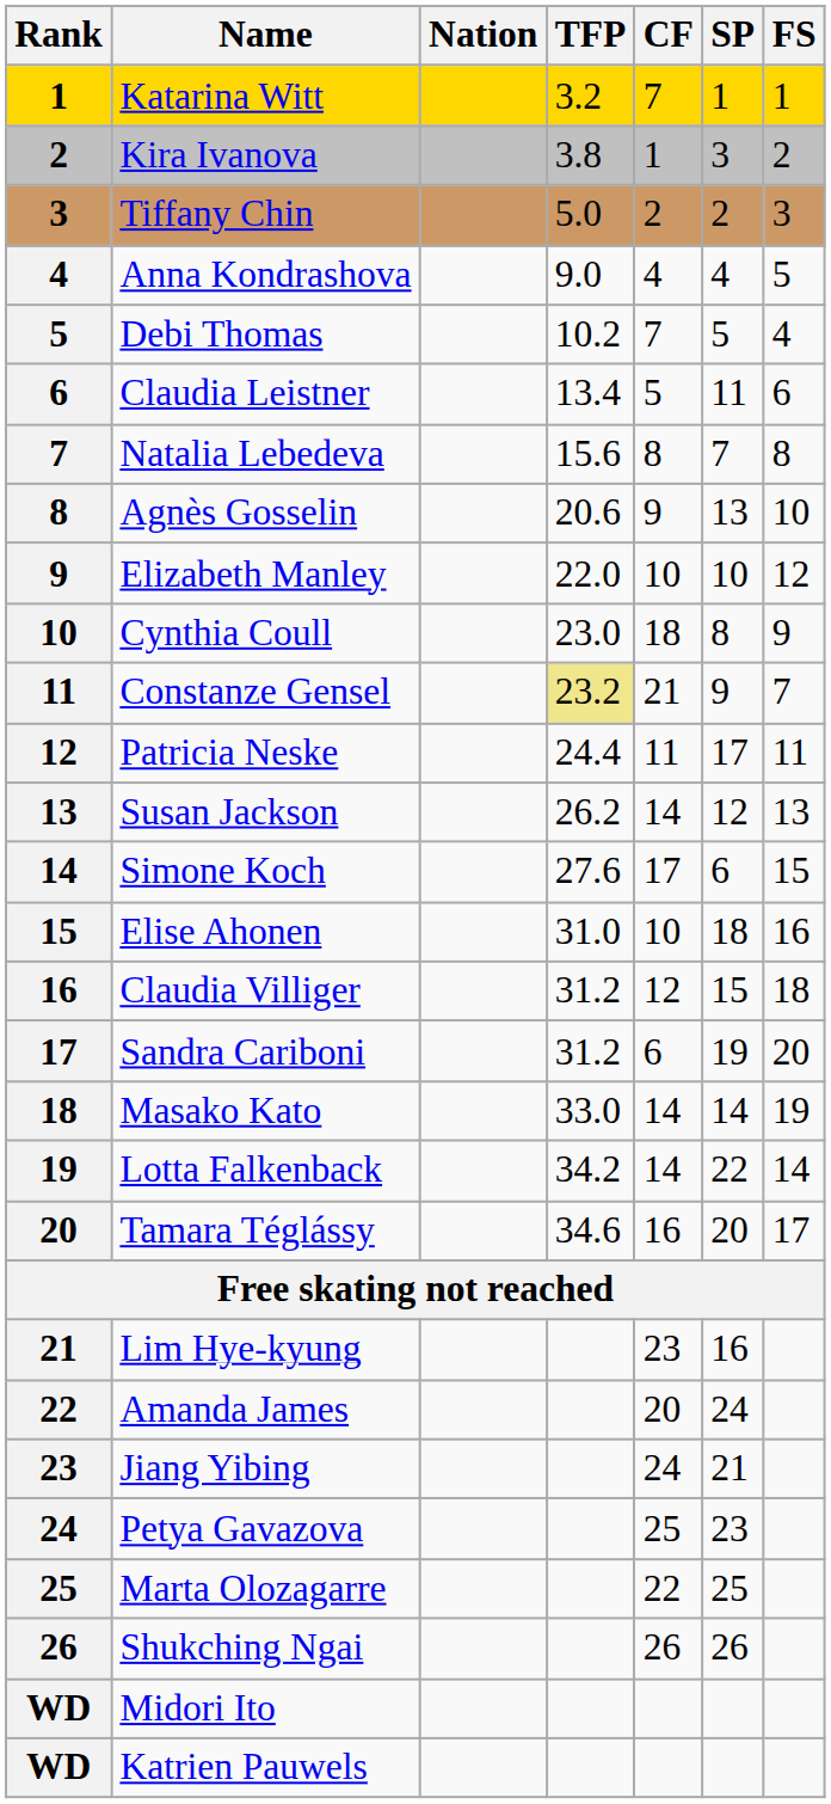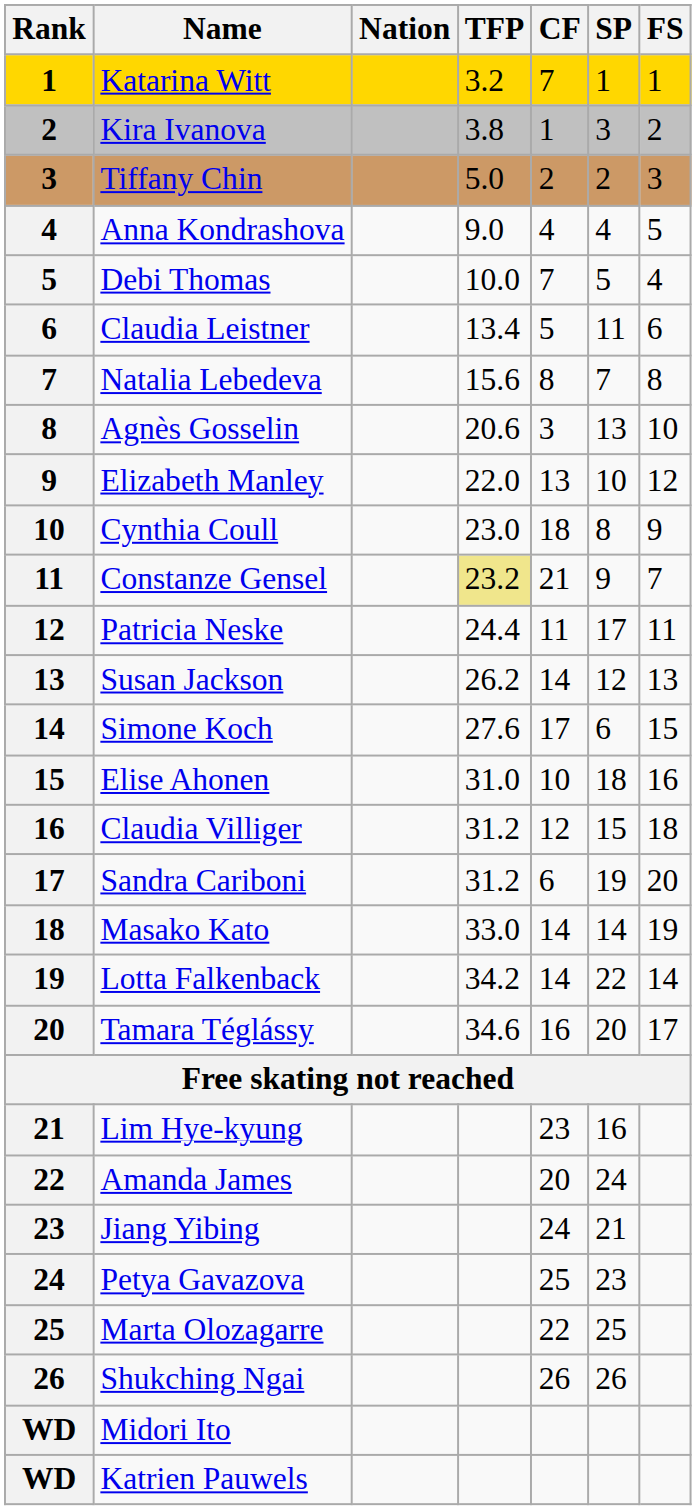 <table class="wikitable">
 <tr>
 <th>Rank</th>
 <th>Name</th>
 <th>Nation</th>
 <th>TFP</th>
 <th>CF</th>
 <th>SP</th>
 <th>FS</th>
 </tr>
 <tr bgcolor=gold>
 <td align=center><strong>1</strong></td>
 <td><a href='#'>Katarina Witt</a></td>
 <td></td>
 <td>3.2</td>
 <td>7</td>
 <td>1</td>
 <td>1</td>
 </tr>
 <tr bgcolor=silver>
 <td align=center><strong>2</strong></td>
 <td><a href='#'>Kira Ivanova</a></td>
 <td></td>
 <td>3.8</td>
 <td>1</td>
 <td>3</td>
 <td>2</td>
 </tr>
 <tr bgcolor=cc9966>
 <td align=center><strong>3</strong></td>
 <td><a href='#'>Tiffany Chin</a></td>
 <td></td>
 <td>5.0</td>
 <td>2</td>
 <td>2</td>
 <td>3</td>
 </tr>
 <tr>
 <th>4</th>
 <td><a href='#'>Anna Kondrashova</a></td>
 <td></td>
 <td>9.0</td>
 <td>4</td>
 <td>4</td>
 <td>5</td>
 </tr>
 <tr>
 <th>5</th>
 <td><a href='#'>Debi Thomas</a></td>
 <td></td>
-<td>10.2</td>
+<td>10.0</td>
 <td>7</td>
 <td>5</td>
 <td>4</td>
 </tr>
 <tr>
 <th>6</th>
 <td><a href='#'>Claudia Leistner</a></td>
 <td></td>
 <td>13.4</td>
 <td>5</td>
 <td>11</td>
 <td>6</td>
 </tr>
 <tr>
 <th>7</th>
 <td><a href='#'>Natalia Lebedeva</a></td>
 <td></td>
 <td>15.6</td>
 <td>8</td>
 <td>7</td>
 <td>8</td>
 </tr>
 <tr>
 <th>8</th>
 <td><a href='#'>Agnès Gosselin</a></td>
 <td></td>
 <td>20.6</td>
-<td>9</td>
+<td>3</td>
 <td>13</td>
 <td>10</td>
 </tr>
 <tr>
 <th>9</th>
 <td><a href='#'>Elizabeth Manley</a></td>
 <td></td>
 <td>22.0</td>
-<td>10</td>
+<td>13</td>
 <td>10</td>
 <td>12</td>
 </tr>
 <tr>
 <th>10</th>
 <td><a href='#'>Cynthia Coull</a></td>
 <td></td>
 <td>23.0</td>
 <td>18</td>
 <td>8</td>
 <td>9</td>
 </tr>
 <tr>
 <th>11</th>
 <td><a href='#'>Constanze Gensel</a></td>
 <td></td>
 <td style="background: khaki;">23.2</td>
 <td>21</td>
 <td>9</td>
 <td>7</td>
 </tr>
 <tr>
 <th>12</th>
 <td><a href='#'>Patricia Neske</a></td>
 <td></td>
 <td>24.4</td>
 <td>11</td>
 <td>17</td>
 <td>11</td>
 </tr>
 <tr>
 <th>13</th>
 <td><a href='#'>Susan Jackson</a></td>
 <td></td>
 <td>26.2</td>
 <td>14</td>
 <td>12</td>
 <td>13</td>
 </tr>
 <tr>
 <th>14</th>
 <td><a href='#'>Simone Koch</a></td>
 <td></td>
 <td>27.6</td>
 <td>17</td>
 <td>6</td>
 <td>15</td>
 </tr>
 <tr>
 <th>15</th>
 <td><a href='#'>Elise Ahonen</a></td>
 <td></td>
 <td>31.0</td>
 <td>10</td>
 <td>18</td>
 <td>16</td>
 </tr>
 <tr>
 <th>16</th>
 <td><a href='#'>Claudia Villiger</a></td>
 <td></td>
 <td>31.2</td>
 <td>12</td>
 <td>15</td>
 <td>18</td>
 </tr>
 <tr>
 <th>17</th>
 <td><a href='#'>Sandra Cariboni</a></td>
 <td></td>
 <td>31.2</td>
 <td>6</td>
 <td>19</td>
 <td>20</td>
 </tr>
 <tr>
 <th>18</th>
 <td><a href='#'>Masako Kato</a></td>
 <td></td>
 <td>33.0</td>
 <td>14</td>
 <td>14</td>
 <td>19</td>
 </tr>
 <tr>
 <th>19</th>
 <td><a href='#'>Lotta Falkenback</a></td>
 <td></td>
 <td>34.2</td>
 <td>14</td>
 <td>22</td>
 <td>14</td>
 </tr>
 <tr>
 <th>20</th>
 <td><a href='#'>Tamara Téglássy</a></td>
 <td></td>
 <td>34.6</td>
 <td>16</td>
 <td>20</td>
 <td>17</td>
 </tr>
 <tr>
 <th colspan=7>Free skating not reached</th>
 </tr>
 <tr>
 <th>21</th>
 <td><a href='#'>Lim Hye-kyung</a></td>
 <td></td>
 <td></td>
 <td>23</td>
 <td>16</td>
 <td></td>
 </tr>
 <tr>
 <th>22</th>
 <td><a href='#'>Amanda James</a></td>
 <td></td>
 <td></td>
 <td>20</td>
 <td>24</td>
 <td></td>
 </tr>
 <tr>
 <th>23</th>
 <td><a href='#'>Jiang Yibing</a></td>
 <td></td>
 <td></td>
 <td>24</td>
 <td>21</td>
 <td></td>
 </tr>
 <tr>
 <th>24</th>
 <td><a href='#'>Petya Gavazova</a></td>
 <td></td>
 <td></td>
 <td>25</td>
 <td>23</td>
 <td></td>
 </tr>
 <tr>
 <th>25</th>
 <td><a href='#'>Marta Olozagarre</a></td>
 <td></td>
 <td></td>
 <td>22</td>
 <td>25</td>
 <td></td>
 </tr>
 <tr>
 <th>26</th>
 <td><a href='#'>Shukching Ngai</a></td>
 <td></td>
 <td></td>
 <td>26</td>
 <td>26</td>
 <td></td>
 </tr>
 <tr>
 <th>WD</th>
 <td><a href='#'>Midori Ito</a></td>
 <td></td>
 <td></td>
 <td></td>
 <td></td>
 <td></td>
 </tr>
 <tr>
 <th>WD</th>
 <td><a href='#'>Katrien Pauwels</a></td>
 <td></td>
 <td></td>
 <td></td>
 <td></td>
 <td></td>
 </tr>
 </table>
